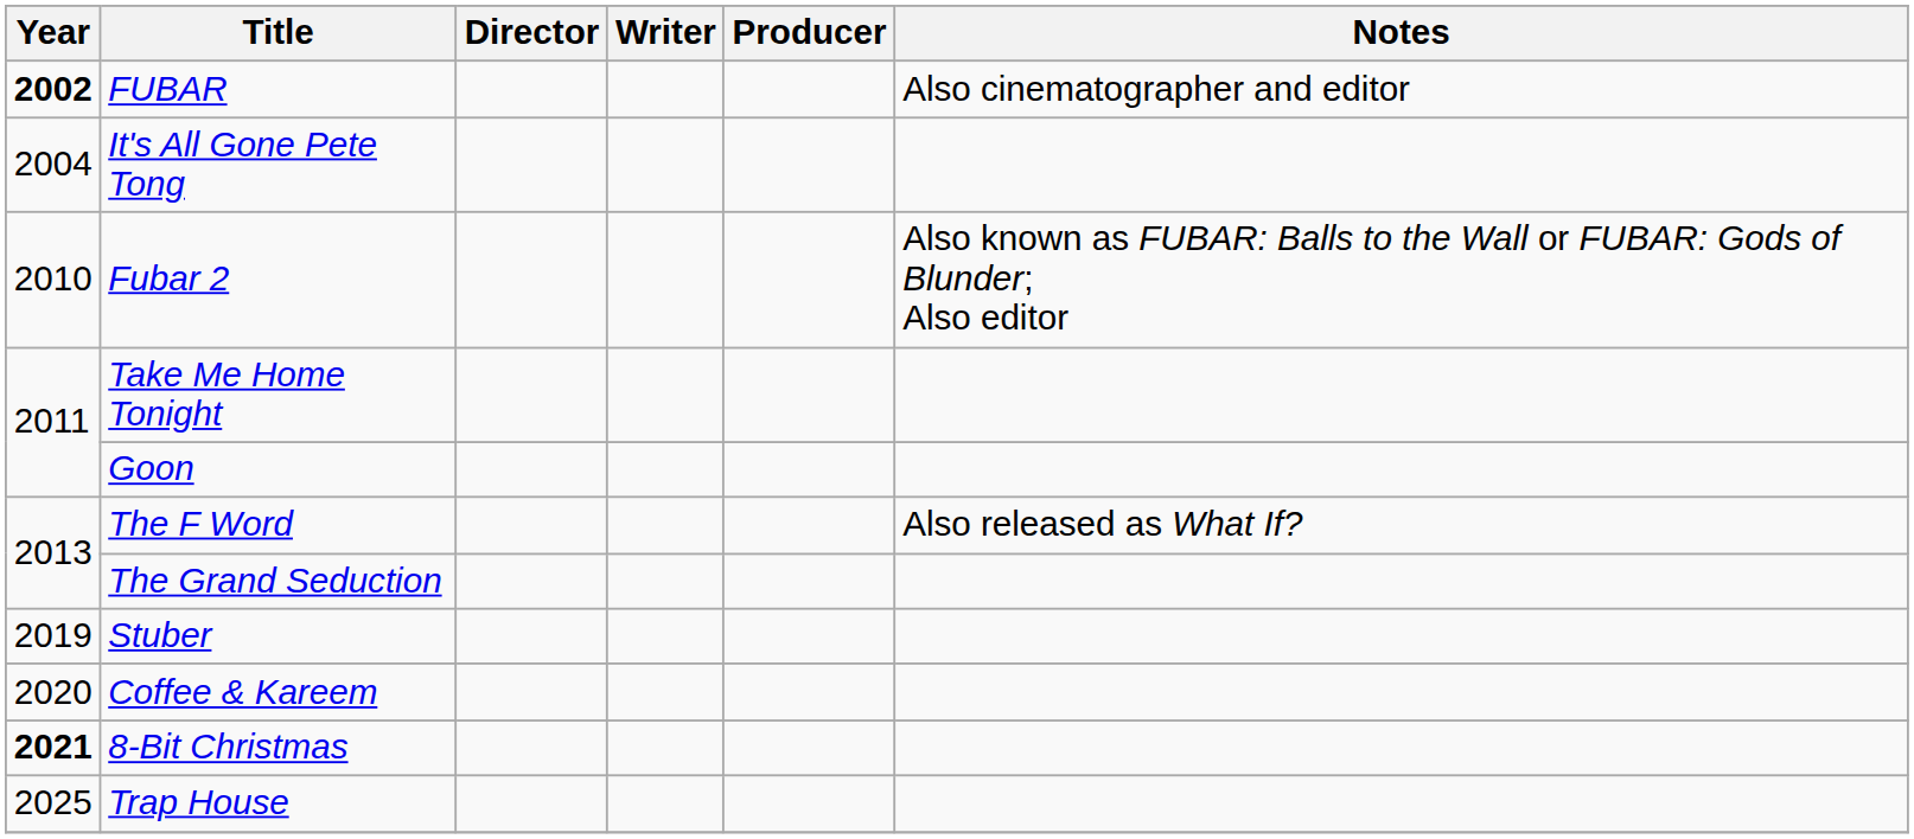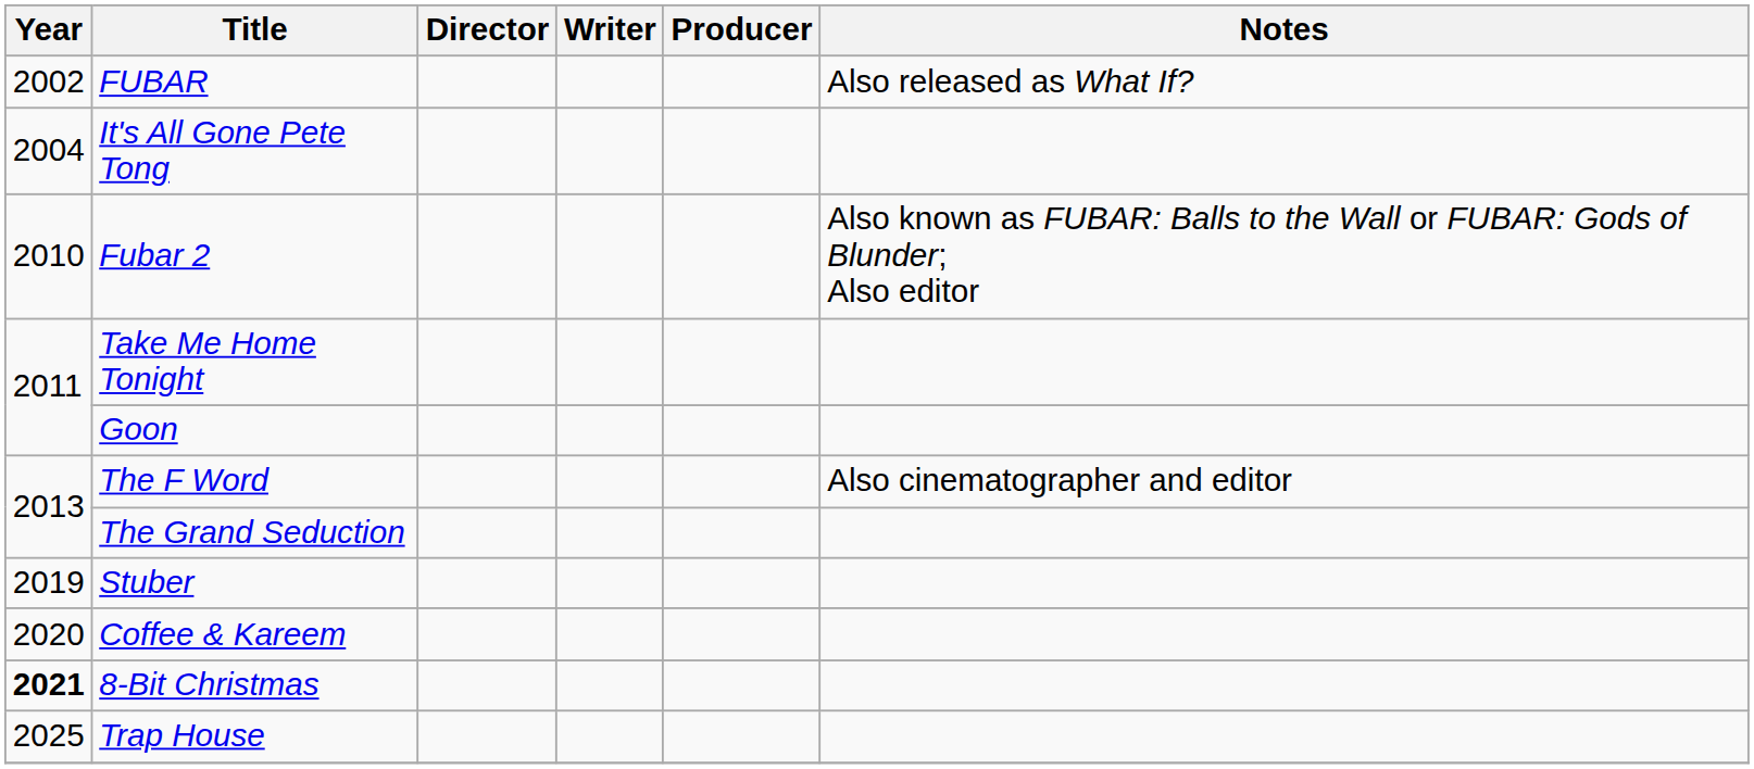 <table class="wikitable plainrowheaders">
 <tr>
 <th>Year</th>
 <th>Title</th>
 <th scope="col">Director</th>
 <th scope="col">Writer</th>
 <th scope="col">Producer</th>
 <th>Notes</th>
 </tr>
 <tr>
-<td><strong>2002</strong></td>
+<td>2002</td>
 <td><em><a href='#'>FUBAR</a></em></td>
 <td></td>
 <td></td>
 <td></td>
-<td>Also cinematographer and editor</td>
+<td>Also released as <em>What If?</em></td>
 </tr>
 <tr>
 <td>2004</td>
 <td><em><a href='#'>It's All Gone Pete Tong</a></em></td>
 <td></td>
 <td></td>
 <td></td>
 <td></td>
 </tr>
 <tr>
 <td>2010</td>
 <td><em><a href='#'>Fubar 2</a></em></td>
 <td></td>
 <td></td>
 <td></td>
 <td>Also known as <em>FUBAR: Balls to the Wall</em> or <em>FUBAR: Gods of Blunder</em>;<br>Also editor</td>
 </tr>
 <tr>
 <td rowspan=2>2011</td>
 <td><em><a href='#'>Take Me Home Tonight</a></em></td>
 <td></td>
 <td></td>
 <td></td>
 <td></td>
 </tr>
 <tr>
 <td><em><a href='#'>Goon</a></em></td>
 <td></td>
 <td></td>
 <td></td>
 <td></td>
 </tr>
 <tr>
 <td rowspan=2>2013</td>
 <td><em><a href='#'>The F Word</a></em></td>
 <td></td>
 <td></td>
 <td></td>
-<td>Also released as <em>What If?</em></td>
+<td>Also cinematographer and editor</td>
 </tr>
 <tr>
 <td><em><a href='#'>The Grand Seduction</a></em></td>
 <td></td>
 <td></td>
 <td></td>
 <td></td>
 </tr>
 <tr>
 <td>2019</td>
 <td><em><a href='#'>Stuber</a></em></td>
 <td></td>
 <td></td>
 <td></td>
 <td></td>
 </tr>
 <tr>
 <td>2020</td>
 <td><em><a href='#'>Coffee & Kareem</a></em></td>
 <td></td>
 <td></td>
 <td></td>
 <td></td>
 </tr>
 <tr>
 <td><strong>2021</strong></td>
 <td><em><a href='#'>8-Bit Christmas</a></em></td>
 <td></td>
 <td></td>
 <td></td>
 <td></td>
 </tr>
 <tr>
 <td>2025</td>
 <td><em><a href='#'>Trap House</a></em></td>
 <td></td>
 <td></td>
 <td></td>
 <td></td>
 </tr>
 <tr>
 </tr>
 </table>
